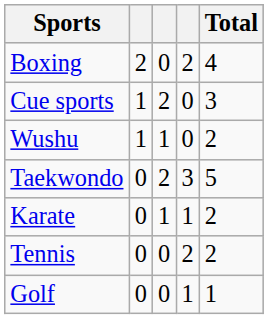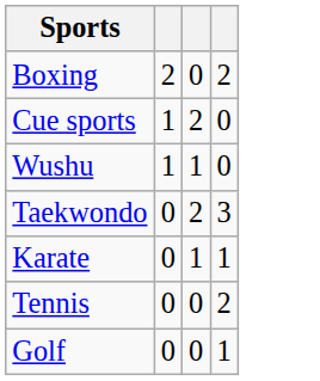 <table class=wikitable>
 <tr>
 <th align="left">Sports</th>
 <th align="center" bgcolor="gold"></th>
 <th align="center" bgcolor="silver"></th>
 <th align="center" bgcolor="CC9966"></th>
-<th>Total</th>
 </tr>
 <tr>
 <td><a href='#'>Boxing</a></td>
 <td>2</td>
 <td>0</td>
 <td>2</td>
-<td>4</td>
 </tr>
 <tr>
 <td><a href='#'>Cue sports</a></td>
 <td>1</td>
 <td>2</td>
 <td>0</td>
-<td>3</td>
 </tr>
 <tr>
 <td><a href='#'>Wushu</a></td>
 <td>1</td>
 <td>1</td>
 <td>0</td>
-<td>2</td>
 </tr>
 <tr>
 <td><a href='#'>Taekwondo</a></td>
 <td>0</td>
 <td>2</td>
 <td>3</td>
-<td>5</td>
 </tr>
 <tr>
 <td><a href='#'>Karate</a></td>
 <td>0</td>
 <td>1</td>
 <td>1</td>
-<td>2</td>
 </tr>
 <tr>
 <td><a href='#'>Tennis</a></td>
 <td>0</td>
 <td>0</td>
-<td>2</td>
 <td>2</td>
 </tr>
 <tr>
 <td><a href='#'>Golf</a></td>
 <td>0</td>
 <td>0</td>
 <td>1</td>
-<td>1</td>
 </tr>
 </table>
